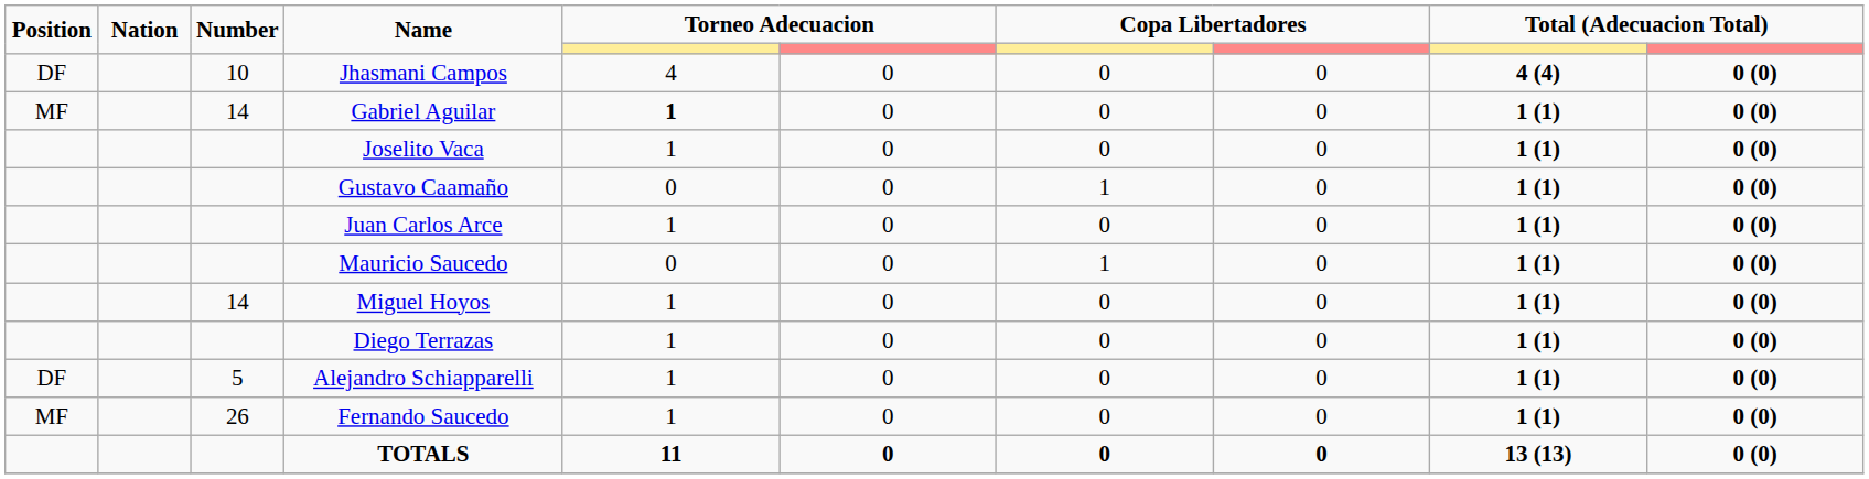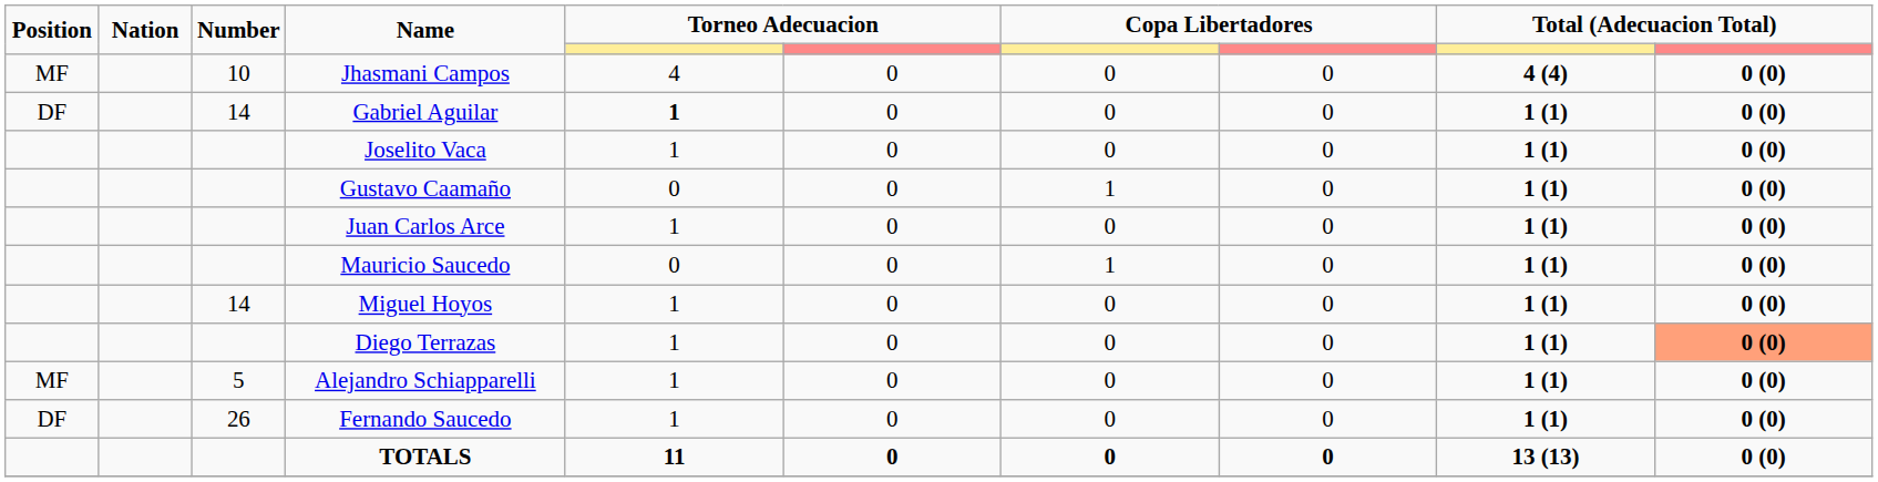 <table class="wikitable" style="font-size: 95%; text-align: center;">
 <tr>
 <td rowspan="2" width="5%" align="center"><strong>Position</strong></td>
 <td rowspan="2" width="5%" align="center"><strong>Nation</strong></td>
 <td rowspan="2" width="5%" align="center"><strong>Number</strong></td>
 <td rowspan="2" width="15%" align="center"><strong>Name</strong></td>
 <td colspan="2" align="center"><strong>Torneo Adecuacion</strong></td>
 <td colspan="2" align="center"><strong>Copa Libertadores</strong></td>
 <td colspan="2" align="center"><strong>Total (Adecuacion Total)</strong></td>
 </tr>
 <tr>
 <th width=60 style="background: #FFEE99"></th>
 <th width=60 style="background: #FF8888"></th>
 <th width=60 style="background: #FFEE99"></th>
 <th width=60 style="background: #FF8888"></th>
 <th width=60 style="background: #FFEE99"></th>
 <th width=60 style="background: #FF8888"></th>
 </tr>
 <tr>
-<td>DF</td>
+<td>MF</td>
 <td></td>
 <td>10</td>
 <td><a href='#'>Jhasmani Campos</a></td>
 <td>4</td>
 <td>0</td>
 <td>0</td>
 <td>0</td>
 <td><strong>4 (4)</strong></td>
 <td><strong>0 (0)</strong></td>
 </tr>
 <tr>
-<td>MF</td>
+<td>DF</td>
 <td></td>
 <td>14</td>
 <td><a href='#'>Gabriel Aguilar</a></td>
 <td><strong>1</strong></td>
 <td>0</td>
 <td>0</td>
 <td>0</td>
 <td><strong>1 (1)</strong></td>
 <td><strong>0 (0)</strong></td>
 </tr>
 <tr>
 <td></td>
 <td></td>
 <td></td>
 <td><a href='#'>Joselito Vaca</a></td>
 <td>1</td>
 <td>0</td>
 <td>0</td>
 <td>0</td>
 <td><strong>1 (1)</strong></td>
 <td><strong>0 (0)</strong></td>
 </tr>
 <tr>
 <td></td>
 <td></td>
 <td></td>
 <td><a href='#'>Gustavo Caamaño</a></td>
 <td>0</td>
 <td>0</td>
 <td>1</td>
 <td>0</td>
 <td><strong>1 (1)</strong></td>
 <td><strong>0 (0)</strong></td>
 </tr>
 <tr>
 <td></td>
 <td></td>
 <td></td>
 <td><a href='#'>Juan Carlos Arce</a></td>
 <td>1</td>
 <td>0</td>
 <td>0</td>
 <td>0</td>
 <td><strong>1 (1)</strong></td>
 <td><strong>0 (0)</strong></td>
 </tr>
 <tr>
 <td></td>
 <td></td>
 <td></td>
 <td><a href='#'>Mauricio Saucedo</a></td>
 <td>0</td>
 <td>0</td>
 <td>1</td>
 <td>0</td>
 <td><strong>1 (1)</strong></td>
 <td><strong>0 (0)</strong></td>
 </tr>
 <tr>
 <td></td>
 <td></td>
 <td>14</td>
 <td><a href='#'>Miguel Hoyos</a></td>
 <td>1</td>
 <td>0</td>
 <td>0</td>
 <td>0</td>
 <td><strong>1 (1)</strong></td>
 <td><strong>0 (0)</strong></td>
 </tr>
 <tr>
 <td></td>
 <td></td>
 <td></td>
 <td><a href='#'>Diego Terrazas</a></td>
 <td>1</td>
 <td>0</td>
 <td>0</td>
 <td>0</td>
 <td><strong>1 (1)</strong></td>
-<td><strong>0 (0)</strong></td>
+<td style="background: lightsalmon;"><strong>0 (0)</strong></td>
 </tr>
 <tr>
-<td>DF</td>
+<td>MF</td>
 <td></td>
 <td>5</td>
 <td><a href='#'>Alejandro Schiapparelli</a></td>
 <td>1</td>
 <td>0</td>
 <td>0</td>
 <td>0</td>
 <td><strong>1 (1)</strong></td>
 <td><strong>0 (0)</strong></td>
 </tr>
 <tr>
-<td>MF</td>
+<td>DF</td>
 <td></td>
 <td>26</td>
 <td><a href='#'>Fernando Saucedo</a></td>
 <td>1</td>
 <td>0</td>
 <td>0</td>
 <td>0</td>
 <td><strong>1 (1)</strong></td>
 <td><strong>0 (0)</strong></td>
 </tr>
 <tr>
 <td></td>
 <td></td>
 <td></td>
 <td><strong>TOTALS</strong></td>
 <td><strong>11</strong></td>
 <td><strong>0</strong></td>
 <td><strong>0</strong></td>
 <td><strong>0</strong></td>
 <td><strong>13 (13)</strong></td>
 <td><strong>0 (0)</strong></td>
 </tr>
 <tr>
 </tr>
 </table>
